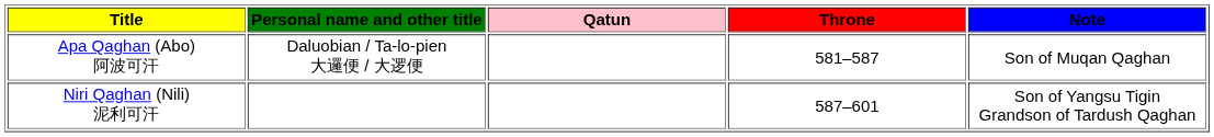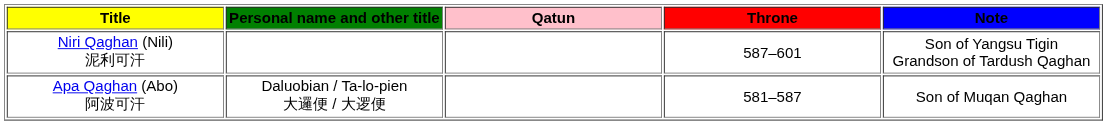 <table border="1" cellpadding="2">
 <tr>
 <th width="225" bgcolor="#FFFF00">Title</th>
 <th width="225" bgcolor=green>Personal name and other title</th>
 <th width="225" bgcolor=pink>Qatun</th>
 <th width="225" bgcolor="#FF0000">Throne</th>
 <th width="225" bgcolor=blue>Note</th>
 </tr>
 <tr align="center">
+<td><a href='#'>Niri Qaghan</a> (Nili)<br>泥利可汗</td>
+<td></td>
+<td></td>
+<td>587–601</td>
+<td>Son of Yangsu Tigin<br>Grandson of Tardush Qaghan</td>
+</tr>
+<tr align="center">
 <td><a href='#'>Apa Qaghan</a> (Abo)<br>阿波可汗</td>
 <td>Daluobian / Ta-lo-pien<br>大邏便 / 大逻便</td>
 <td></td>
 <td>581–587</td>
 <td>Son of Muqan Qaghan</td>
 </tr>
-<tr align="center">
-<td><a href='#'>Niri Qaghan</a> (Nili)<br>泥利可汗</td>
-<td></td>
-<td></td>
-<td>587–601</td>
-<td>Son of Yangsu Tigin<br>Grandson of Tardush Qaghan</td>
-</tr>
 </table>
